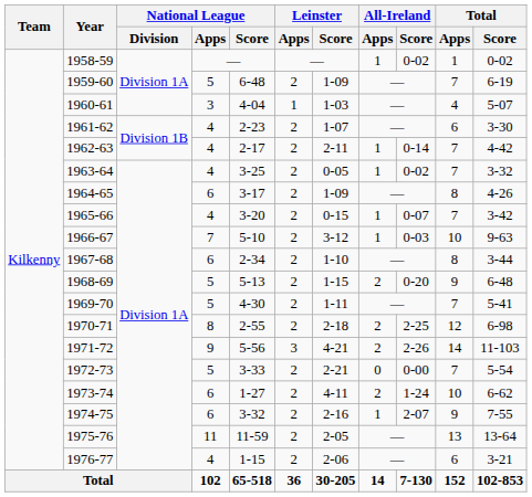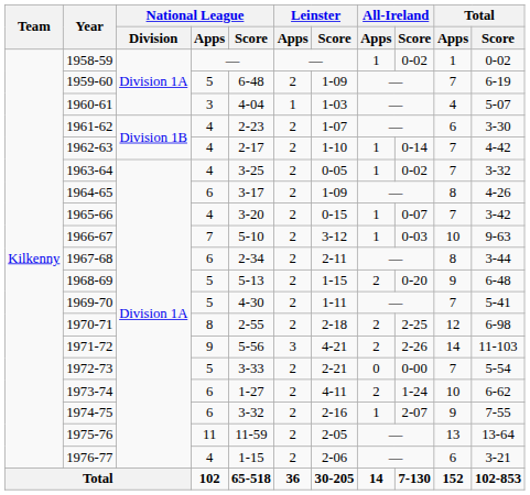 <table class="wikitable" style="text-align:center">
 <tr>
 <th rowspan="2">Team</th>
 <th rowspan="2">Year</th>
 <th colspan="3"><a href='#'>National League</a></th>
 <th colspan="2"><a href='#'>Leinster</a></th>
 <th colspan="2"><a href='#'>All-Ireland</a></th>
 <th colspan="2">Total</th>
 </tr>
 <tr>
 <th>Division</th>
 <th>Apps</th>
 <th>Score</th>
 <th>Apps</th>
 <th>Score</th>
 <th>Apps</th>
 <th>Score</th>
 <th>Apps</th>
 <th>Score</th>
 </tr>
 <tr>
 <td rowspan="19"><a href='#'>Kilkenny</a></td>
 <td>1958-59</td>
 <td rowspan="3"><a href='#'>Division 1A</a></td>
 <td colspan=2>—</td>
 <td colspan=2>—</td>
 <td>1</td>
 <td>0-02</td>
 <td>1</td>
 <td>0-02</td>
 </tr>
 <tr>
 <td>1959-60</td>
 <td>5</td>
 <td>6-48</td>
 <td>2</td>
 <td>1-09</td>
 <td colspan=2>—</td>
 <td>7</td>
 <td>6-19</td>
 </tr>
 <tr>
 <td>1960-61</td>
 <td>3</td>
 <td>4-04</td>
 <td>1</td>
 <td>1-03</td>
 <td colspan=2>—</td>
 <td>4</td>
 <td>5-07</td>
 </tr>
 <tr>
 <td>1961-62</td>
 <td rowspan="2"><a href='#'>Division 1B</a></td>
 <td>4</td>
 <td>2-23</td>
 <td>2</td>
 <td>1-07</td>
 <td colspan=2>—</td>
 <td>6</td>
 <td>3-30</td>
 </tr>
 <tr>
 <td>1962-63</td>
 <td>4</td>
 <td>2-17</td>
 <td>2</td>
-<td>2-11</td>
+<td>1-10</td>
 <td>1</td>
 <td>0-14</td>
 <td>7</td>
 <td>4-42</td>
 </tr>
 <tr>
 <td>1963-64</td>
 <td rowspan="14"><a href='#'>Division 1A</a></td>
 <td>4</td>
 <td>3-25</td>
 <td>2</td>
 <td>0-05</td>
 <td>1</td>
 <td>0-02</td>
 <td>7</td>
 <td>3-32</td>
 </tr>
 <tr>
 <td>1964-65</td>
 <td>6</td>
 <td>3-17</td>
 <td>2</td>
 <td>1-09</td>
 <td colspan=2>—</td>
 <td>8</td>
 <td>4-26</td>
 </tr>
 <tr>
 <td>1965-66</td>
 <td>4</td>
 <td>3-20</td>
 <td>2</td>
 <td>0-15</td>
 <td>1</td>
 <td>0-07</td>
 <td>7</td>
 <td>3-42</td>
 </tr>
 <tr>
 <td>1966-67</td>
 <td>7</td>
 <td>5-10</td>
 <td>2</td>
 <td>3-12</td>
 <td>1</td>
 <td>0-03</td>
 <td>10</td>
 <td>9-63</td>
 </tr>
 <tr>
 <td>1967-68</td>
 <td>6</td>
 <td>2-34</td>
 <td>2</td>
-<td>1-10</td>
+<td>2-11</td>
 <td colspan=2>—</td>
 <td>8</td>
 <td>3-44</td>
 </tr>
 <tr>
 <td>1968-69</td>
 <td>5</td>
 <td>5-13</td>
 <td>2</td>
 <td>1-15</td>
 <td>2</td>
 <td>0-20</td>
 <td>9</td>
 <td>6-48</td>
 </tr>
 <tr>
 <td>1969-70</td>
 <td>5</td>
 <td>4-30</td>
 <td>2</td>
 <td>1-11</td>
 <td colspan=2>—</td>
 <td>7</td>
 <td>5-41</td>
 </tr>
 <tr>
 <td>1970-71</td>
 <td>8</td>
 <td>2-55</td>
 <td>2</td>
 <td>2-18</td>
 <td>2</td>
 <td>2-25</td>
 <td>12</td>
 <td>6-98</td>
 </tr>
 <tr>
 <td>1971-72</td>
 <td>9</td>
 <td>5-56</td>
 <td>3</td>
 <td>4-21</td>
 <td>2</td>
 <td>2-26</td>
 <td>14</td>
 <td>11-103</td>
 </tr>
 <tr>
 <td>1972-73</td>
 <td>5</td>
 <td>3-33</td>
 <td>2</td>
 <td>2-21</td>
 <td>0</td>
 <td>0-00</td>
 <td>7</td>
 <td>5-54</td>
 </tr>
 <tr>
 <td>1973-74</td>
 <td>6</td>
 <td>1-27</td>
 <td>2</td>
 <td>4-11</td>
 <td>2</td>
 <td>1-24</td>
 <td>10</td>
 <td>6-62</td>
 </tr>
 <tr>
 <td>1974-75</td>
 <td>6</td>
 <td>3-32</td>
 <td>2</td>
 <td>2-16</td>
 <td>1</td>
 <td>2-07</td>
 <td>9</td>
 <td>7-55</td>
 </tr>
 <tr>
 <td>1975-76</td>
 <td>11</td>
 <td>11-59</td>
 <td>2</td>
 <td>2-05</td>
 <td colspan=2>—</td>
 <td>13</td>
 <td>13-64</td>
 </tr>
 <tr>
 <td>1976-77</td>
 <td>4</td>
 <td>1-15</td>
 <td>2</td>
 <td>2-06</td>
 <td colspan=2>—</td>
 <td>6</td>
 <td>3-21</td>
 </tr>
 <tr>
 <th colspan="3">Total</th>
 <td><strong>102</strong></td>
 <td><strong>65-518</strong></td>
 <td><strong>36</strong></td>
 <td><strong>30-205</strong></td>
 <td><strong>14</strong></td>
 <td><strong>7-130</strong></td>
 <td><strong>152</strong></td>
 <td><strong>102-853</strong></td>
 </tr>
 </table>
